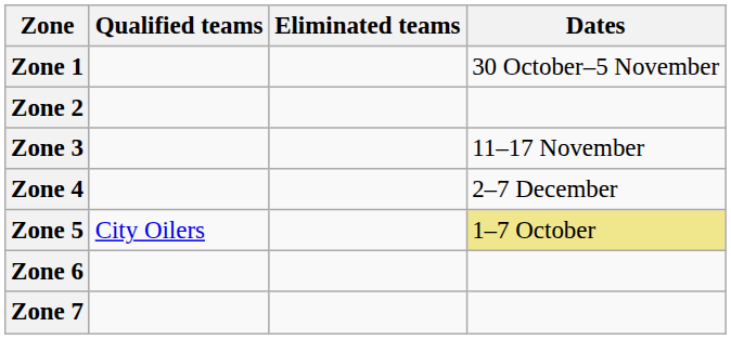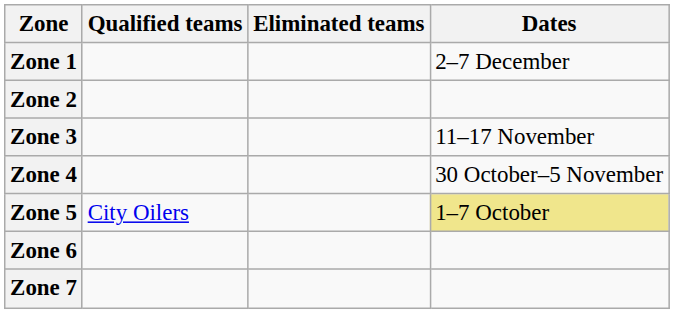 <table class="wikitable" style="font-size: 95%">
 <tr>
 <th>Zone</th>
 <th>Qualified teams</th>
 <th>Eliminated teams</th>
 <th>Dates</th>
 </tr>
 <tr>
 <th>Zone 1</th>
 <td></td>
 <td></td>
-<td>30 October–5 November</td>
+<td>2–7 December</td>
 </tr>
 <tr>
 <th>Zone 2</th>
 <td></td>
 <td></td>
 <td></td>
 </tr>
 <tr>
 <th>Zone 3</th>
 <td></td>
 <td></td>
 <td>11–17 November</td>
 </tr>
 <tr>
 <th>Zone 4</th>
 <td></td>
 <td></td>
-<td>2–7 December</td>
+<td>30 October–5 November</td>
 </tr>
 <tr>
 <th>Zone 5</th>
 <td> <a href='#'>City Oilers</a></td>
 <td></td>
 <td style="background: khaki;">1–7 October</td>
 </tr>
 <tr>
 <th>Zone 6</th>
 <td></td>
 <td></td>
 <td></td>
 </tr>
 <tr>
 <th>Zone 7</th>
 <td></td>
 <td></td>
 <td></td>
 </tr>
 </table>
